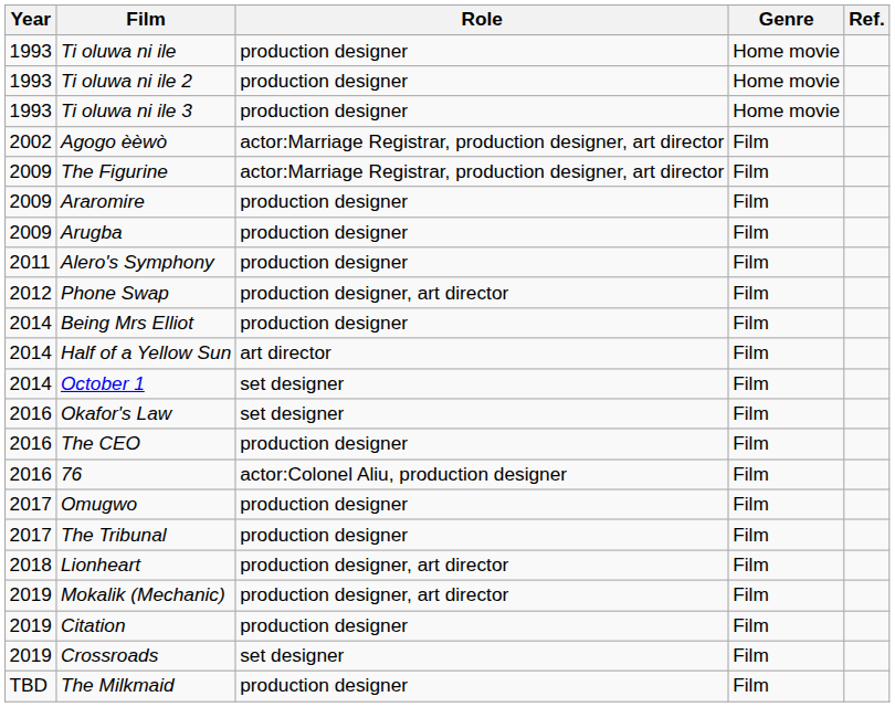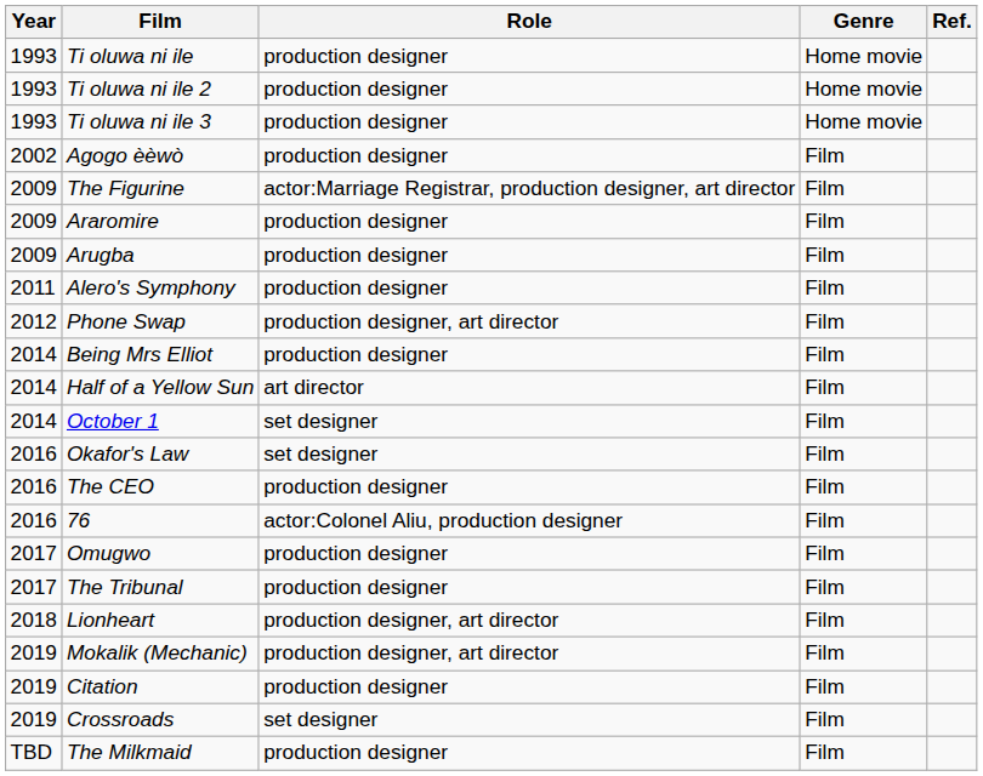 <table class="wikitable">
 <tr>
 <th>Year</th>
 <th>Film</th>
 <th>Role</th>
 <th>Genre</th>
 <th>Ref.</th>
 </tr>
 <tr>
 <td>1993</td>
 <td><em>Ti oluwa ni ile</em></td>
 <td>production designer</td>
 <td>Home movie</td>
 <td></td>
 </tr>
 <tr>
 <td>1993</td>
 <td><em>Ti oluwa ni ile 2</em></td>
 <td>production designer</td>
 <td>Home movie</td>
 <td></td>
 </tr>
 <tr>
 <td>1993</td>
 <td><em>Ti oluwa ni ile 3</em></td>
 <td>production designer</td>
 <td>Home movie</td>
 <td></td>
 </tr>
 <tr>
 <td>2002</td>
 <td><em>Agogo èèwò</em></td>
-<td>actor:Marriage Registrar, production designer, art director</td>
+<td>production designer</td>
 <td>Film</td>
 <td></td>
 </tr>
 <tr>
 <td>2009</td>
 <td><em>The Figurine</em></td>
 <td>actor:Marriage Registrar, production designer, art director</td>
 <td>Film</td>
 <td></td>
 </tr>
 <tr>
 <td>2009</td>
 <td><em>Araromire</em></td>
 <td>production designer</td>
 <td>Film</td>
 <td></td>
 </tr>
 <tr>
 <td>2009</td>
 <td><em>Arugba</em></td>
 <td>production designer</td>
 <td>Film</td>
 <td></td>
 </tr>
 <tr>
 <td>2011</td>
 <td><em>Alero's Symphony</em></td>
 <td>production designer</td>
 <td>Film</td>
 <td></td>
 </tr>
 <tr>
 <td>2012</td>
 <td><em>Phone Swap</em></td>
 <td>production designer, art director</td>
 <td>Film</td>
 <td></td>
 </tr>
 <tr>
 <td>2014</td>
 <td><em>Being Mrs Elliot</em></td>
 <td>production designer</td>
 <td>Film</td>
 <td></td>
 </tr>
 <tr>
 <td>2014</td>
 <td><em>Half of a Yellow Sun</em></td>
 <td>art director</td>
 <td>Film</td>
 <td></td>
 </tr>
 <tr>
 <td>2014</td>
 <td><em><a href='#'>October 1</a></em></td>
 <td>set designer</td>
 <td>Film</td>
 <td></td>
 </tr>
 <tr>
 <td>2016</td>
 <td><em>Okafor's Law</em></td>
 <td>set designer</td>
 <td>Film</td>
 <td></td>
 </tr>
 <tr>
 <td>2016</td>
 <td><em>The CEO</em></td>
 <td>production designer</td>
 <td>Film</td>
 <td></td>
 </tr>
 <tr>
 <td>2016</td>
 <td><em>76</em></td>
 <td>actor:Colonel Aliu, production designer</td>
 <td>Film</td>
 <td></td>
 </tr>
 <tr>
 <td>2017</td>
 <td><em>Omugwo</em></td>
 <td>production designer</td>
 <td>Film</td>
 <td></td>
 </tr>
 <tr>
 <td>2017</td>
 <td><em>The Tribunal</em></td>
 <td>production designer</td>
 <td>Film</td>
 <td></td>
 </tr>
 <tr>
 <td>2018</td>
 <td><em>Lionheart</em></td>
 <td>production designer, art director</td>
 <td>Film</td>
 <td></td>
 </tr>
 <tr>
 <td>2019</td>
 <td><em>Mokalik (Mechanic)</em></td>
 <td>production designer, art director</td>
 <td>Film</td>
 <td></td>
 </tr>
 <tr>
 <td>2019</td>
 <td><em>Citation</em></td>
 <td>production designer</td>
 <td>Film</td>
 <td></td>
 </tr>
 <tr>
 <td>2019</td>
 <td><em>Crossroads</em></td>
 <td>set designer</td>
 <td>Film</td>
 <td></td>
 </tr>
 <tr>
 <td>TBD</td>
 <td><em>The Milkmaid</em></td>
 <td>production designer</td>
 <td>Film</td>
 <td></td>
 </tr>
 </table>
